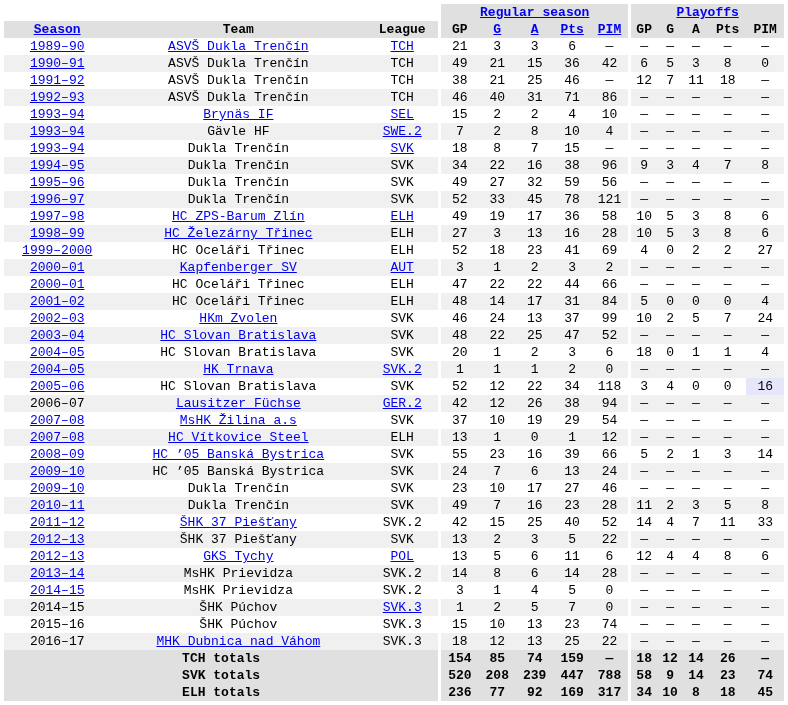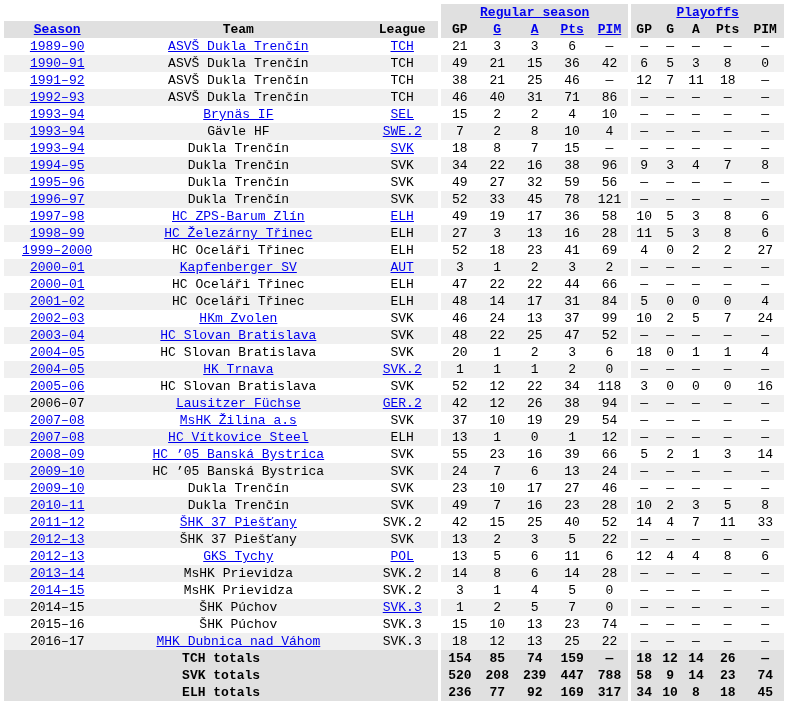 <table border="0" cellpadding="1" cellspacing="0" style="text-align:center; width:60em">
 <tr bgcolor="#e0e0e0">
 <th colspan="3" bgcolor="#ffffff"></th>
 <th rowspan="99" bgcolor="#ffffff"></th>
 <th colspan="5"><a href='#'>Regular season</a></th>
 <th rowspan="99" bgcolor="#ffffff"></th>
 <th colspan="5"><a href='#'>Playoffs</a></th>
 </tr>
 <tr bgcolor="#e0e0e0">
 <th><a href='#'>Season</a></th>
 <th>Team</th>
 <th>League</th>
 <th>GP</th>
 <th><a href='#'>G</a></th>
 <th><a href='#'>A</a></th>
 <th><a href='#'>Pts</a></th>
 <th><a href='#'>PIM</a></th>
 <th>GP</th>
 <th>G</th>
 <th>A</th>
 <th>Pts</th>
 <th>PIM</th>
 </tr>
 <tr>
 <td><a href='#'>1989–90</a></td>
 <td><a href='#'>ASVŠ Dukla Trenčín</a></td>
 <td><a href='#'>TCH</a></td>
 <td>21</td>
 <td>3</td>
 <td>3</td>
 <td>6</td>
 <td>—</td>
 <td>—</td>
 <td>—</td>
 <td>—</td>
 <td>—</td>
 <td>—</td>
 </tr>
 <tr bgcolor="#f0f0f0">
 <td><a href='#'>1990–91</a></td>
 <td>ASVŠ Dukla Trenčín</td>
 <td>TCH</td>
 <td>49</td>
 <td>21</td>
 <td>15</td>
 <td>36</td>
 <td>42</td>
 <td>6</td>
 <td>5</td>
 <td>3</td>
 <td>8</td>
 <td>0</td>
 </tr>
 <tr>
 <td><a href='#'>1991–92</a></td>
 <td>ASVŠ Dukla Trenčín</td>
 <td>TCH</td>
 <td>38</td>
 <td>21</td>
 <td>25</td>
 <td>46</td>
 <td>—</td>
 <td>12</td>
 <td>7</td>
 <td>11</td>
 <td>18</td>
 <td>—</td>
 </tr>
 <tr bgcolor="#f0f0f0">
 <td><a href='#'>1992–93</a></td>
 <td>ASVŠ Dukla Trenčín</td>
 <td>TCH</td>
 <td>46</td>
 <td>40</td>
 <td>31</td>
 <td>71</td>
 <td>86</td>
 <td>—</td>
 <td>—</td>
 <td>—</td>
 <td>—</td>
 <td>—</td>
 </tr>
 <tr>
 <td><a href='#'>1993–94</a></td>
 <td><a href='#'>Brynäs IF</a></td>
 <td><a href='#'>SEL</a></td>
 <td>15</td>
 <td>2</td>
 <td>2</td>
 <td>4</td>
 <td>10</td>
 <td>—</td>
 <td>—</td>
 <td>—</td>
 <td>—</td>
 <td>—</td>
 </tr>
 <tr bgcolor="#f0f0f0">
 <td><a href='#'>1993–94</a></td>
 <td>Gävle HF</td>
 <td><a href='#'>SWE.2</a></td>
 <td>7</td>
 <td>2</td>
 <td>8</td>
 <td>10</td>
 <td>4</td>
 <td>—</td>
 <td>—</td>
 <td>—</td>
 <td>—</td>
 <td>—</td>
 </tr>
 <tr>
 <td><a href='#'>1993–94</a></td>
 <td>Dukla Trenčín</td>
 <td><a href='#'>SVK</a></td>
 <td>18</td>
 <td>8</td>
 <td>7</td>
 <td>15</td>
 <td>—</td>
 <td>—</td>
 <td>—</td>
 <td>—</td>
 <td>—</td>
 <td>—</td>
 </tr>
 <tr bgcolor="#f0f0f0">
 <td><a href='#'>1994–95</a></td>
 <td>Dukla Trenčín</td>
 <td>SVK</td>
 <td>34</td>
 <td>22</td>
 <td>16</td>
 <td>38</td>
 <td>96</td>
 <td>9</td>
 <td>3</td>
 <td>4</td>
 <td>7</td>
 <td>8</td>
 </tr>
 <tr>
 <td><a href='#'>1995–96</a></td>
 <td>Dukla Trenčín</td>
 <td>SVK</td>
 <td>49</td>
 <td>27</td>
 <td>32</td>
 <td>59</td>
 <td>56</td>
 <td>—</td>
 <td>—</td>
 <td>—</td>
 <td>—</td>
 <td>—</td>
 </tr>
 <tr bgcolor="#f0f0f0">
 <td><a href='#'>1996–97</a></td>
 <td>Dukla Trenčín</td>
 <td>SVK</td>
 <td>52</td>
 <td>33</td>
 <td>45</td>
 <td>78</td>
 <td>121</td>
 <td>—</td>
 <td>—</td>
 <td>—</td>
 <td>—</td>
 <td>—</td>
 </tr>
 <tr>
 <td><a href='#'>1997–98</a></td>
 <td><a href='#'>HC ZPS-Barum Zlín</a></td>
 <td><a href='#'>ELH</a></td>
 <td>49</td>
 <td>19</td>
 <td>17</td>
 <td>36</td>
 <td>58</td>
 <td>10</td>
 <td>5</td>
 <td>3</td>
 <td>8</td>
 <td>6</td>
 </tr>
 <tr bgcolor="#f0f0f0">
 <td><a href='#'>1998–99</a></td>
 <td><a href='#'>HC Železárny Třinec</a></td>
 <td>ELH</td>
 <td>27</td>
 <td>3</td>
 <td>13</td>
 <td>16</td>
 <td>28</td>
-<td>10</td>
+<td>11</td>
 <td>5</td>
 <td>3</td>
 <td>8</td>
 <td>6</td>
 </tr>
 <tr>
 <td><a href='#'>1999–2000</a></td>
 <td>HC Oceláři Třinec</td>
 <td>ELH</td>
 <td>52</td>
 <td>18</td>
 <td>23</td>
 <td>41</td>
 <td>69</td>
 <td>4</td>
 <td>0</td>
 <td>2</td>
 <td>2</td>
 <td>27</td>
 </tr>
 <tr bgcolor="#f0f0f0">
 <td><a href='#'>2000–01</a></td>
 <td><a href='#'>Kapfenberger SV</a></td>
 <td><a href='#'>AUT</a></td>
 <td>3</td>
 <td>1</td>
 <td>2</td>
 <td>3</td>
 <td>2</td>
 <td>—</td>
 <td>—</td>
 <td>—</td>
 <td>—</td>
 <td>—</td>
 </tr>
 <tr>
 <td><a href='#'>2000–01</a></td>
 <td>HC Oceláři Třinec</td>
 <td>ELH</td>
 <td>47</td>
 <td>22</td>
 <td>22</td>
 <td>44</td>
 <td>66</td>
 <td>—</td>
 <td>—</td>
 <td>—</td>
 <td>—</td>
 <td>—</td>
 </tr>
 <tr bgcolor="#f0f0f0">
 <td><a href='#'>2001–02</a></td>
 <td>HC Oceláři Třinec</td>
 <td>ELH</td>
 <td>48</td>
 <td>14</td>
 <td>17</td>
 <td>31</td>
 <td>84</td>
 <td>5</td>
 <td>0</td>
 <td>0</td>
 <td>0</td>
 <td>4</td>
 </tr>
 <tr>
 <td><a href='#'>2002–03</a></td>
 <td><a href='#'>HKm Zvolen</a></td>
 <td>SVK</td>
 <td>46</td>
 <td>24</td>
 <td>13</td>
 <td>37</td>
 <td>99</td>
 <td>10</td>
 <td>2</td>
 <td>5</td>
 <td>7</td>
 <td>24</td>
 </tr>
 <tr bgcolor="#f0f0f0">
 <td><a href='#'>2003–04</a></td>
 <td><a href='#'>HC Slovan Bratislava</a></td>
 <td>SVK</td>
 <td>48</td>
 <td>22</td>
 <td>25</td>
 <td>47</td>
 <td>52</td>
 <td>—</td>
 <td>—</td>
 <td>—</td>
 <td>—</td>
 <td>—</td>
 </tr>
 <tr>
 <td><a href='#'>2004–05</a></td>
 <td>HC Slovan Bratislava</td>
 <td>SVK</td>
 <td>20</td>
 <td>1</td>
 <td>2</td>
 <td>3</td>
 <td>6</td>
 <td>18</td>
 <td>0</td>
 <td>1</td>
 <td>1</td>
 <td>4</td>
 </tr>
 <tr bgcolor="#f0f0f0">
 <td><a href='#'>2004–05</a></td>
 <td><a href='#'>HK Trnava</a></td>
 <td><a href='#'>SVK.2</a></td>
 <td>1</td>
 <td>1</td>
 <td>1</td>
 <td>2</td>
 <td>0</td>
 <td>—</td>
 <td>—</td>
 <td>—</td>
 <td>—</td>
 <td>—</td>
 </tr>
 <tr>
 <td><a href='#'>2005–06</a></td>
 <td>HC Slovan Bratislava</td>
 <td>SVK</td>
 <td>52</td>
 <td>12</td>
 <td>22</td>
 <td>34</td>
 <td>118</td>
 <td>3</td>
-<td>4</td>
 <td>0</td>
 <td>0</td>
-<td style="background: lavender;">16</td>
+<td>0</td>
+<td>16</td>
 </tr>
 <tr bgcolor="#f0f0f0">
 <td>2006–07</td>
 <td><a href='#'>Lausitzer Füchse</a></td>
 <td><a href='#'>GER.2</a></td>
 <td>42</td>
 <td>12</td>
 <td>26</td>
 <td>38</td>
 <td>94</td>
 <td>—</td>
 <td>—</td>
 <td>—</td>
 <td>—</td>
 <td>—</td>
 </tr>
 <tr>
 <td><a href='#'>2007–08</a></td>
 <td><a href='#'>MsHK Žilina a.s</a></td>
 <td>SVK</td>
 <td>37</td>
 <td>10</td>
 <td>19</td>
 <td>29</td>
 <td>54</td>
 <td>—</td>
 <td>—</td>
 <td>—</td>
 <td>—</td>
 <td>—</td>
 </tr>
 <tr bgcolor="#f0f0f0">
 <td><a href='#'>2007–08</a></td>
 <td><a href='#'>HC Vítkovice Steel</a></td>
 <td>ELH</td>
 <td>13</td>
 <td>1</td>
 <td>0</td>
 <td>1</td>
 <td>12</td>
 <td>—</td>
 <td>—</td>
 <td>—</td>
 <td>—</td>
 <td>—</td>
 </tr>
 <tr>
 <td><a href='#'>2008–09</a></td>
 <td><a href='#'>HC ’05 Banská Bystrica</a></td>
 <td>SVK</td>
 <td>55</td>
 <td>23</td>
 <td>16</td>
 <td>39</td>
 <td>66</td>
 <td>5</td>
 <td>2</td>
 <td>1</td>
 <td>3</td>
 <td>14</td>
 </tr>
 <tr bgcolor="#f0f0f0">
 <td><a href='#'>2009–10</a></td>
 <td>HC ’05 Banská Bystrica</td>
 <td>SVK</td>
 <td>24</td>
 <td>7</td>
 <td>6</td>
 <td>13</td>
 <td>24</td>
 <td>—</td>
 <td>—</td>
 <td>—</td>
 <td>—</td>
 <td>—</td>
 </tr>
 <tr>
 <td><a href='#'>2009–10</a></td>
 <td>Dukla Trenčín</td>
 <td>SVK</td>
 <td>23</td>
 <td>10</td>
 <td>17</td>
 <td>27</td>
 <td>46</td>
 <td>—</td>
 <td>—</td>
 <td>—</td>
 <td>—</td>
 <td>—</td>
 </tr>
 <tr bgcolor="#f0f0f0">
 <td><a href='#'>2010–11</a></td>
 <td>Dukla Trenčín</td>
 <td>SVK</td>
 <td>49</td>
 <td>7</td>
 <td>16</td>
 <td>23</td>
 <td>28</td>
-<td>11</td>
+<td>10</td>
 <td>2</td>
 <td>3</td>
 <td>5</td>
 <td>8</td>
 </tr>
 <tr>
 <td><a href='#'>2011–12</a></td>
 <td><a href='#'>ŠHK 37 Piešťany</a></td>
 <td>SVK.2</td>
 <td>42</td>
 <td>15</td>
 <td>25</td>
 <td>40</td>
 <td>52</td>
 <td>14</td>
 <td>4</td>
 <td>7</td>
 <td>11</td>
 <td>33</td>
 </tr>
 <tr bgcolor="#f0f0f0">
 <td><a href='#'>2012–13</a></td>
 <td>ŠHK 37 Piešťany</td>
 <td>SVK</td>
 <td>13</td>
 <td>2</td>
 <td>3</td>
 <td>5</td>
 <td>22</td>
 <td>—</td>
 <td>—</td>
 <td>—</td>
 <td>—</td>
 <td>—</td>
 </tr>
 <tr>
 <td><a href='#'>2012–13</a></td>
 <td><a href='#'>GKS Tychy</a></td>
 <td><a href='#'>POL</a></td>
 <td>13</td>
 <td>5</td>
 <td>6</td>
 <td>11</td>
 <td>6</td>
 <td>12</td>
 <td>4</td>
 <td>4</td>
 <td>8</td>
 <td>6</td>
 </tr>
 <tr bgcolor="#f0f0f0">
 <td><a href='#'>2013–14</a></td>
 <td>MsHK Prievidza</td>
 <td>SVK.2</td>
 <td>14</td>
 <td>8</td>
 <td>6</td>
 <td>14</td>
 <td>28</td>
 <td>—</td>
 <td>—</td>
 <td>—</td>
 <td>—</td>
 <td>—</td>
 </tr>
 <tr>
 <td><a href='#'>2014–15</a></td>
 <td>MsHK Prievidza</td>
 <td>SVK.2</td>
 <td>3</td>
 <td>1</td>
 <td>4</td>
 <td>5</td>
 <td>0</td>
 <td>—</td>
 <td>—</td>
 <td>—</td>
 <td>—</td>
 <td>—</td>
 </tr>
 <tr bgcolor="#f0f0f0">
 <td>2014–15</td>
 <td>ŠHK Púchov</td>
 <td><a href='#'>SVK.3</a></td>
 <td>1</td>
 <td>2</td>
 <td>5</td>
 <td>7</td>
 <td>0</td>
 <td>—</td>
 <td>—</td>
 <td>—</td>
 <td>—</td>
 <td>—</td>
 </tr>
 <tr>
 <td>2015–16</td>
 <td>ŠHK Púchov</td>
 <td>SVK.3</td>
 <td>15</td>
 <td>10</td>
 <td>13</td>
 <td>23</td>
 <td>74</td>
 <td>—</td>
 <td>—</td>
 <td>—</td>
 <td>—</td>
 <td>—</td>
 </tr>
 <tr bgcolor="#f0f0f0">
 <td>2016–17</td>
 <td><a href='#'>MHK Dubnica nad Váhom</a></td>
 <td>SVK.3</td>
 <td>18</td>
 <td>12</td>
 <td>13</td>
 <td>25</td>
 <td>22</td>
 <td>—</td>
 <td>—</td>
 <td>—</td>
 <td>—</td>
 <td>—</td>
 </tr>
 <tr bgcolor="#e0e0e0">
 <th colspan="3">TCH totals</th>
 <th>154</th>
 <th>85</th>
 <th>74</th>
 <th>159</th>
 <th>—</th>
 <th>18</th>
 <th>12</th>
 <th>14</th>
 <th>26</th>
 <th>—</th>
 </tr>
 <tr bgcolor="#e0e0e0">
 <th colspan="3">SVK totals</th>
 <th>520</th>
 <th>208</th>
 <th>239</th>
 <th>447</th>
 <th>788</th>
 <th>58</th>
 <th>9</th>
 <th>14</th>
 <th>23</th>
 <th>74</th>
 </tr>
 <tr bgcolor="#e0e0e0">
 <th colspan="3">ELH totals</th>
 <th>236</th>
 <th>77</th>
 <th>92</th>
 <th>169</th>
 <th>317</th>
 <th>34</th>
 <th>10</th>
 <th>8</th>
 <th>18</th>
 <th>45</th>
 </tr>
 </table>
